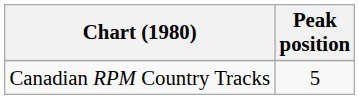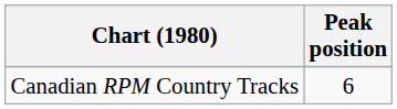 <table class="wikitable">
 <tr>
 <th align="left">Chart (1980)</th>
 <th align="center">Peak<br>position</th>
 </tr>
 <tr>
 </tr>
 <tr>
 <td align="left">Canadian <em>RPM</em> Country Tracks</td>
-<td align="center">5</td>
+<td align="center">6</td>
 </tr>
 </table>
